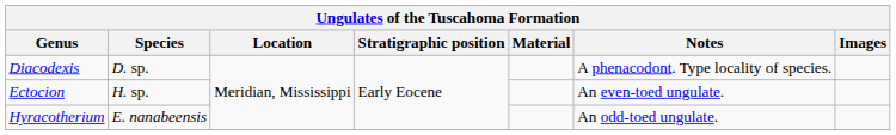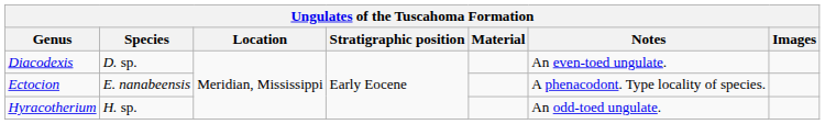 <table class="wikitable">
 <tr>
 <th colspan="7"><a href='#'>Ungulates</a> of the Tuscahoma Formation</th>
 </tr>
 <tr>
 <th>Genus</th>
 <th>Species</th>
 <th>Location</th>
 <th>Stratigraphic position</th>
 <th>Material</th>
 <th>Notes</th>
 <th>Images</th>
 </tr>
 <tr>
 <td><em><a href='#'>Diacodexis</a></em></td>
 <td><em>D.</em> sp.</td>
 <td rowspan="3">Meridian, Mississippi</td>
 <td rowspan="3">Early Eocene</td>
 <td></td>
+<td>An <a href='#'>even-toed ungulate</a>.</td>
+<td></td>
+</tr>
+<tr>
+<td><em><a href='#'>Ectocion</a></em></td>
+<td><em>E. nanabeensis</em></td>
+<td></td>
 <td>A <a href='#'>phenacodont</a>. Type locality of species.</td>
 <td></td>
 </tr>
 <tr>
-<td><em><a href='#'>Ectocion</a></em></td>
+<td><em><a href='#'>Hyracotherium</a></em></td>
 <td><em>H.</em> sp.</td>
-<td></td>
-<td>An <a href='#'>even-toed ungulate</a>.</td>
-<td></td>
-</tr>
-<tr>
-<td><em><a href='#'>Hyracotherium</a></em></td>
-<td><em>E. nanabeensis</em></td>
 <td></td>
 <td>An <a href='#'>odd-toed ungulate</a>.</td>
 <td></td>
 </tr>
 </table>
